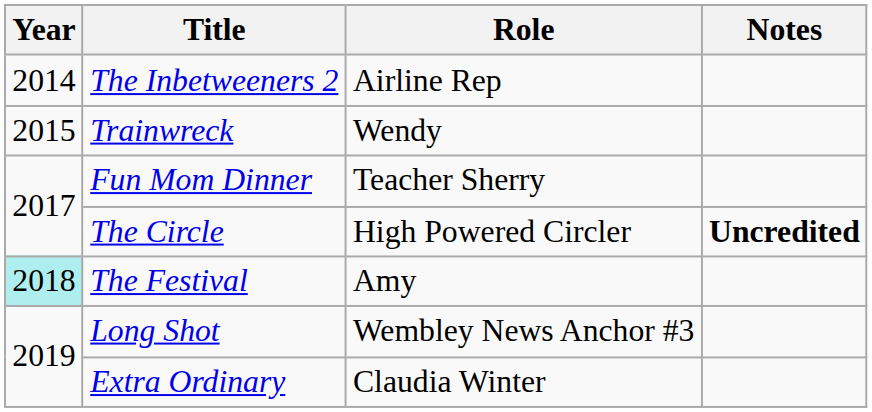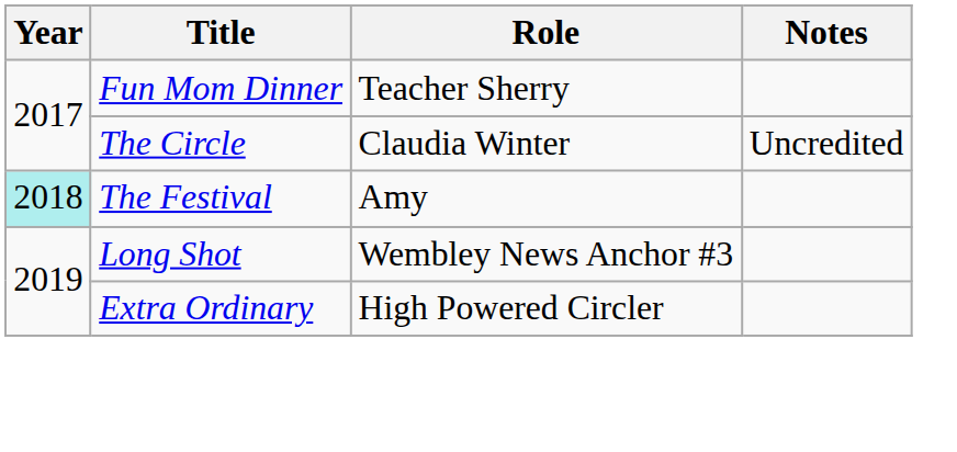 <table class = "wikitable sortable">
 <tr>
 <th>Year</th>
 <th>Title</th>
 <th>Role</th>
 <th>Notes</th>
-</tr>
-<tr>
-<td>2014</td>
-<td><em><a href='#'>The Inbetweeners 2</a></em></td>
-<td>Airline Rep</td>
-<td></td>
-</tr>
-<tr>
-<td>2015</td>
-<td><em><a href='#'>Trainwreck</a></em></td>
-<td>Wendy</td>
-<td></td>
 </tr>
 <tr>
 <td rowspan="2">2017</td>
 <td><em><a href='#'>Fun Mom Dinner</a></em></td>
 <td>Teacher Sherry</td>
 <td></td>
 </tr>
 <tr>
 <td><em><a href='#'>The Circle</a></em></td>
-<td>High Powered Circler</td>
-<td><strong>Uncredited</strong></td>
+<td>Claudia Winter</td>
+<td>Uncredited</td>
 </tr>
 <tr>
 <td style="background: paleturquoise;">2018</td>
 <td><em><a href='#'>The Festival</a></em></td>
 <td>Amy</td>
 <td></td>
 </tr>
 <tr>
 <td rowspan="2">2019</td>
 <td><em><a href='#'>Long Shot</a></em></td>
 <td>Wembley News Anchor #3</td>
 <td></td>
 </tr>
 <tr>
 <td><em><a href='#'>Extra Ordinary</a></em></td>
-<td>Claudia Winter</td>
+<td>High Powered Circler</td>
 <td></td>
 </tr>
 </table>
